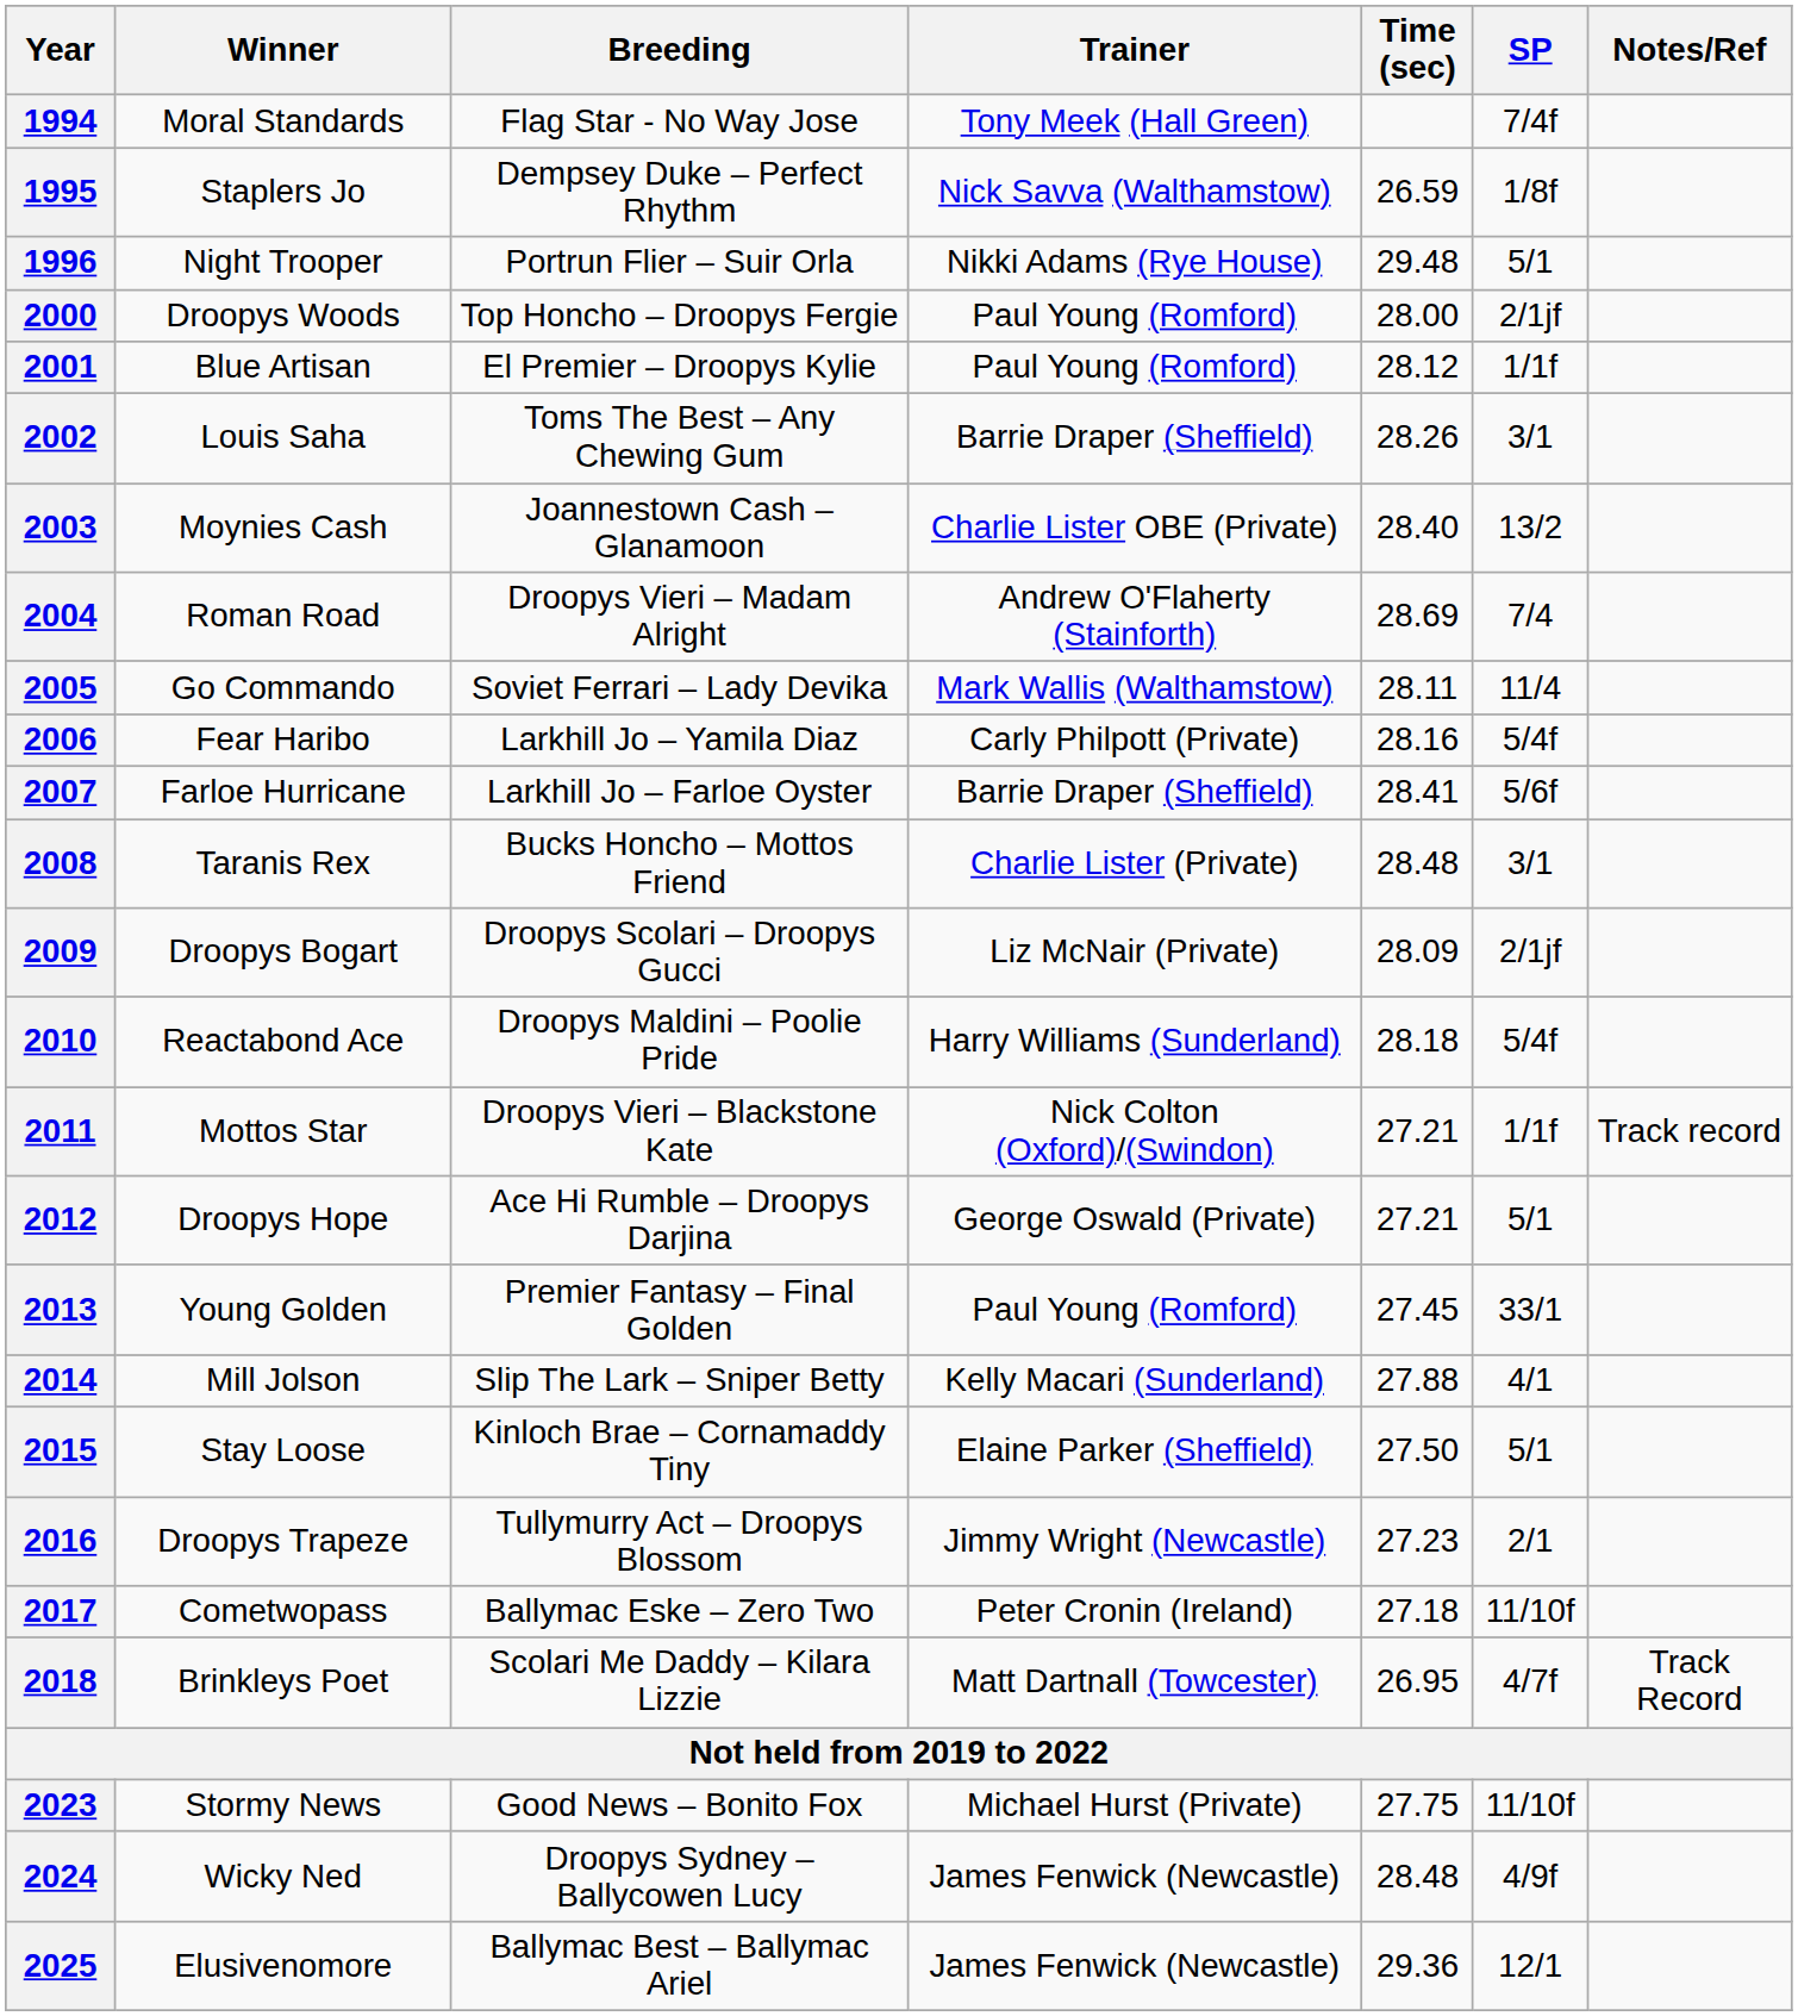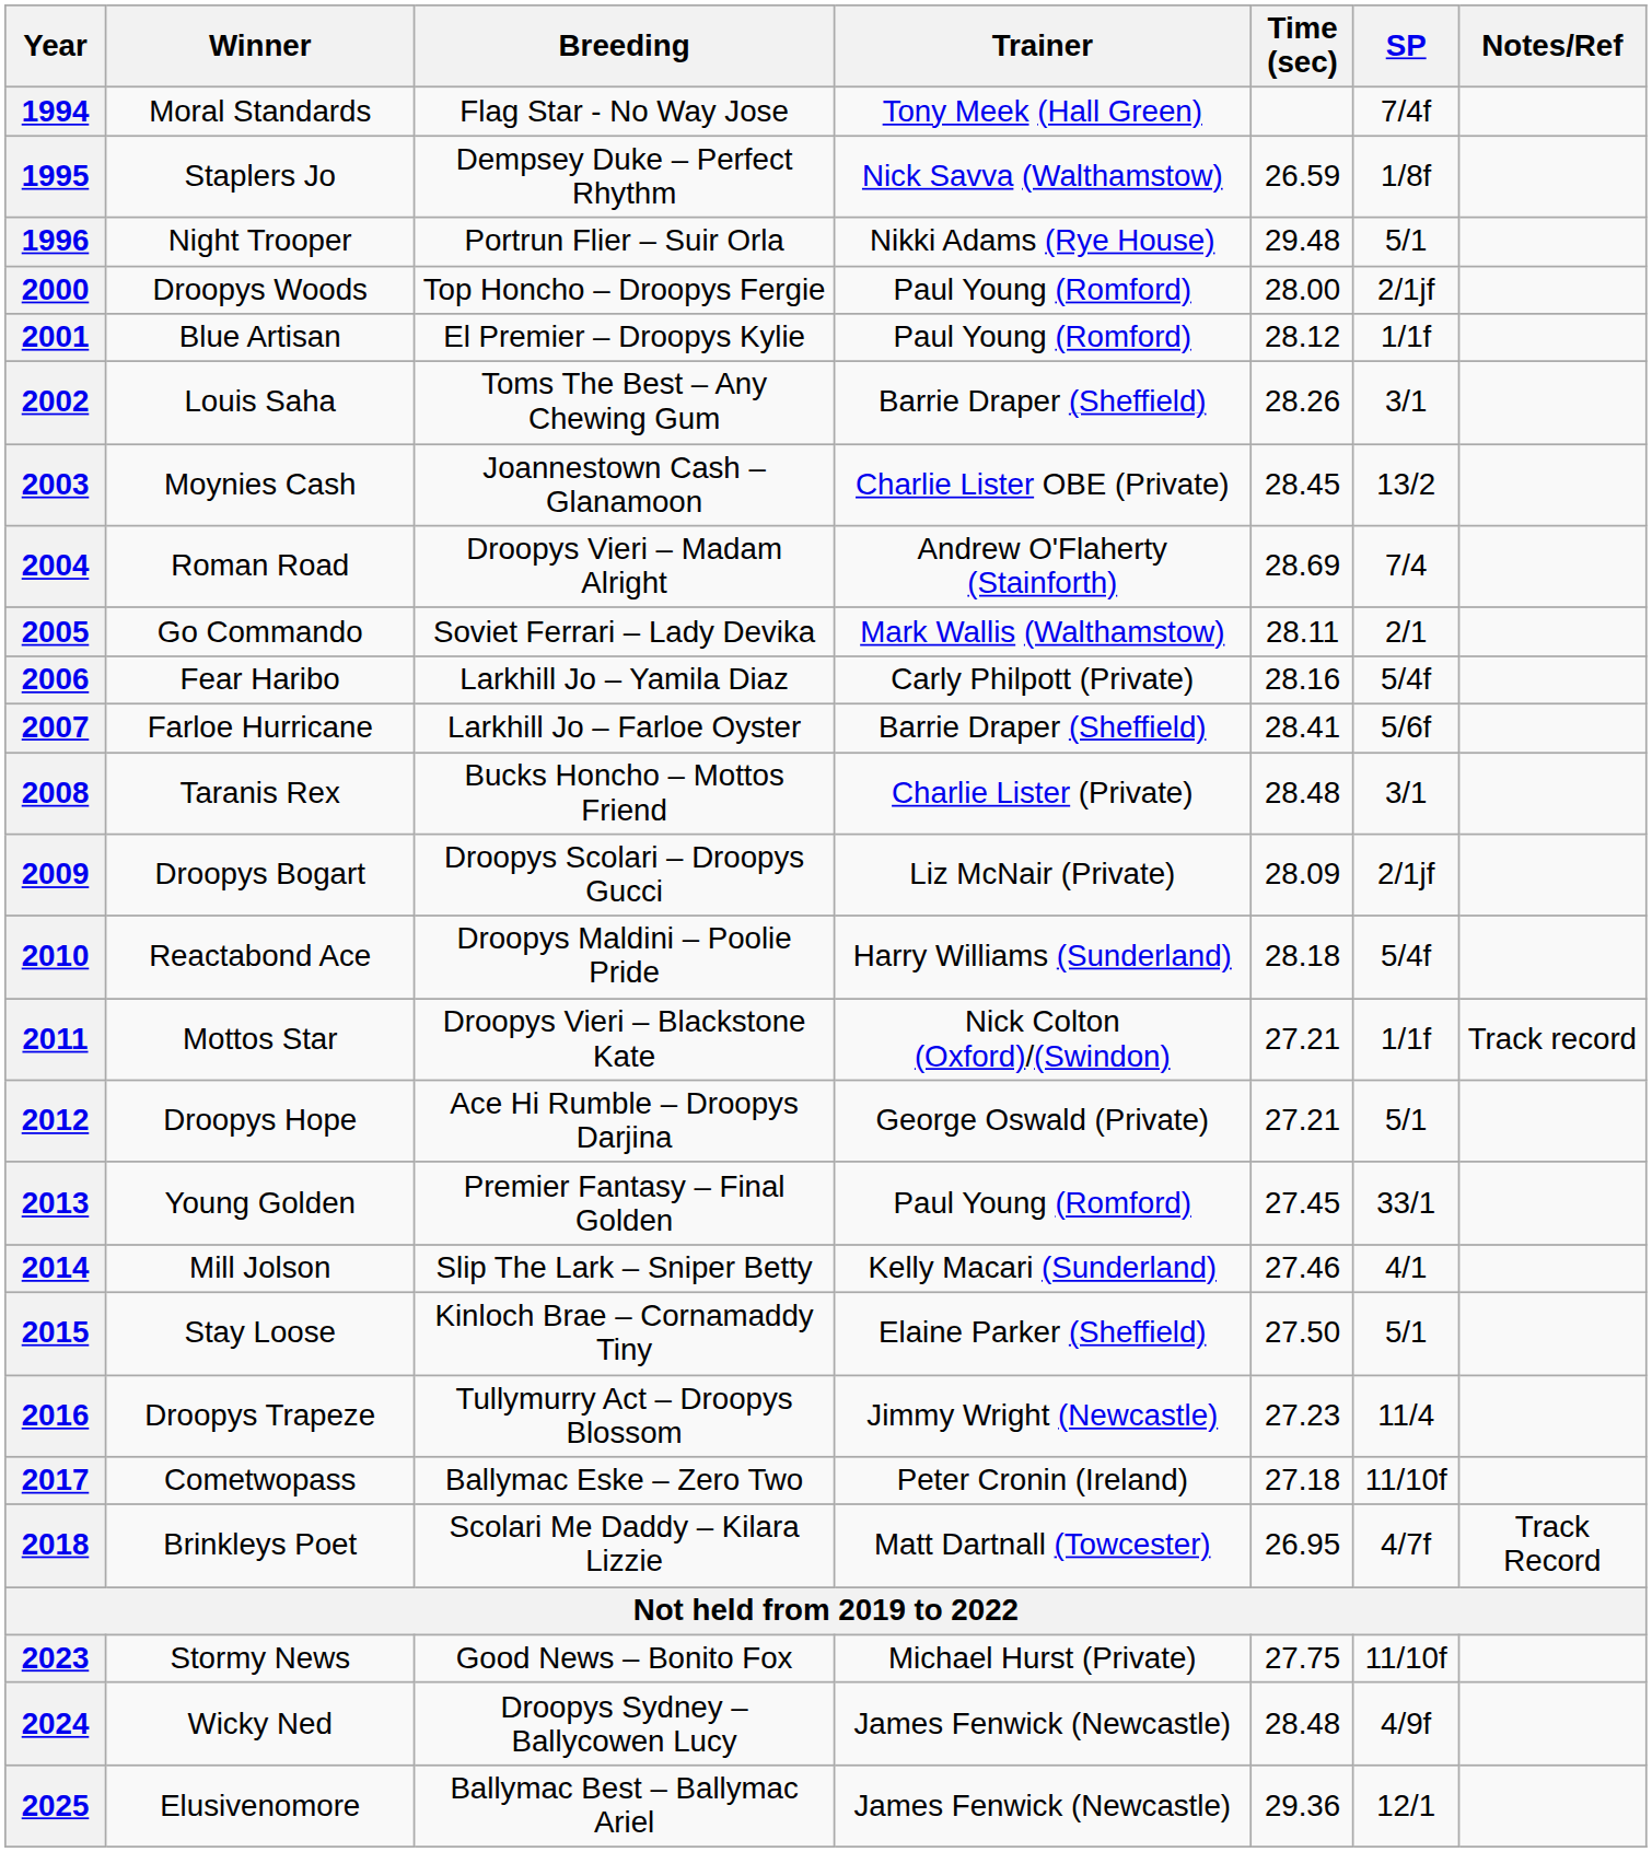 <table class="wikitable" style="text-align:center">
 <tr>
 <th width=50>Year</th>
 <th width=180>Winner</th>
 <th width=270>Breeding</th>
 <th width=250>Trainer</th>
 <th width=50>Time (sec)</th>
 <th width=50><a href='#'>SP</a></th>
 <th width=100>Notes/Ref</th>
 </tr>
 <tr>
 <th><a href='#'>1994</a></th>
 <td>Moral Standards</td>
 <td>Flag Star - No Way Jose</td>
 <td><a href='#'>Tony Meek</a> <a href='#'>(Hall Green)</a></td>
 <td></td>
 <td>7/4f</td>
 <td></td>
 </tr>
 <tr>
 <th><a href='#'>1995</a></th>
 <td>Staplers Jo</td>
 <td>Dempsey Duke – Perfect Rhythm</td>
 <td><a href='#'>Nick Savva</a> <a href='#'>(Walthamstow)</a></td>
 <td>26.59</td>
 <td>1/8f</td>
 <td></td>
 </tr>
 <tr>
 <th><a href='#'>1996</a></th>
 <td>Night Trooper</td>
 <td>Portrun Flier – Suir Orla</td>
 <td>Nikki Adams <a href='#'>(Rye House)</a></td>
 <td>29.48</td>
 <td>5/1</td>
 <td></td>
 </tr>
 <tr>
 <th><a href='#'>2000</a></th>
 <td>Droopys Woods</td>
 <td>Top Honcho – Droopys Fergie</td>
 <td>Paul Young <a href='#'>(Romford)</a></td>
 <td>28.00</td>
 <td>2/1jf</td>
 <td></td>
 </tr>
 <tr>
 <th><a href='#'>2001</a></th>
 <td>Blue Artisan</td>
 <td>El Premier – Droopys Kylie</td>
 <td>Paul Young <a href='#'>(Romford)</a></td>
 <td>28.12</td>
 <td>1/1f</td>
 <td></td>
 </tr>
 <tr>
 <th><a href='#'>2002</a></th>
 <td>Louis Saha</td>
 <td>Toms The Best – Any Chewing Gum</td>
 <td>Barrie Draper <a href='#'>(Sheffield)</a></td>
 <td>28.26</td>
 <td>3/1</td>
 <td></td>
 </tr>
 <tr>
 <th><a href='#'>2003</a></th>
 <td>Moynies Cash</td>
 <td>Joannestown Cash – Glanamoon</td>
 <td><a href='#'>Charlie Lister</a> OBE (Private)</td>
-<td>28.40</td>
+<td>28.45</td>
 <td>13/2</td>
 <td></td>
 </tr>
 <tr>
 <th><a href='#'>2004</a></th>
 <td>Roman Road</td>
 <td>Droopys Vieri – Madam Alright</td>
 <td>Andrew O'Flaherty <a href='#'>(Stainforth)</a></td>
 <td>28.69</td>
 <td>7/4</td>
 <td></td>
 </tr>
 <tr>
 <th><a href='#'>2005</a></th>
 <td>Go Commando</td>
 <td>Soviet Ferrari – Lady Devika</td>
 <td><a href='#'>Mark Wallis</a> <a href='#'>(Walthamstow)</a></td>
 <td>28.11</td>
-<td>11/4</td>
+<td>2/1</td>
 <td></td>
 </tr>
 <tr>
 <th><a href='#'>2006</a></th>
 <td>Fear Haribo</td>
 <td>Larkhill Jo – Yamila Diaz</td>
 <td>Carly Philpott (Private)</td>
 <td>28.16</td>
 <td>5/4f</td>
 <td></td>
 </tr>
 <tr>
 <th><a href='#'>2007</a></th>
 <td>Farloe Hurricane</td>
 <td>Larkhill Jo – Farloe Oyster</td>
 <td>Barrie Draper <a href='#'>(Sheffield)</a></td>
 <td>28.41</td>
 <td>5/6f</td>
 <td></td>
 </tr>
 <tr>
 <th><a href='#'>2008</a></th>
 <td>Taranis Rex</td>
 <td>Bucks Honcho – Mottos Friend</td>
 <td><a href='#'>Charlie Lister</a> (Private)</td>
 <td>28.48</td>
 <td>3/1</td>
 <td></td>
 </tr>
 <tr>
 <th><a href='#'>2009</a></th>
 <td>Droopys Bogart</td>
 <td>Droopys Scolari – Droopys Gucci</td>
 <td>Liz McNair (Private)</td>
 <td>28.09</td>
 <td>2/1jf</td>
 <td></td>
 </tr>
 <tr>
 <th><a href='#'>2010</a></th>
 <td>Reactabond Ace</td>
 <td>Droopys Maldini – Poolie Pride</td>
 <td>Harry Williams <a href='#'>(Sunderland)</a></td>
 <td>28.18</td>
 <td>5/4f</td>
 <td></td>
 </tr>
 <tr>
 <th><a href='#'>2011</a></th>
 <td>Mottos Star</td>
 <td>Droopys Vieri – Blackstone Kate</td>
 <td>Nick Colton <a href='#'>(Oxford)</a>/<a href='#'>(Swindon)</a></td>
 <td>27.21</td>
 <td>1/1f</td>
 <td>Track record</td>
 </tr>
 <tr>
 <th><a href='#'>2012</a></th>
 <td>Droopys Hope</td>
 <td>Ace Hi Rumble – Droopys Darjina</td>
 <td>George Oswald (Private)</td>
 <td>27.21</td>
 <td>5/1</td>
 <td></td>
 </tr>
 <tr>
 <th><a href='#'>2013</a></th>
 <td>Young Golden</td>
 <td>Premier Fantasy – Final Golden</td>
 <td>Paul Young <a href='#'>(Romford)</a></td>
 <td>27.45</td>
 <td>33/1</td>
 <td></td>
 </tr>
 <tr>
 <th><a href='#'>2014</a></th>
 <td>Mill Jolson</td>
 <td>Slip The Lark – Sniper Betty</td>
 <td>Kelly Macari <a href='#'>(Sunderland)</a></td>
-<td>27.88</td>
+<td>27.46</td>
 <td>4/1</td>
 <td></td>
 </tr>
 <tr>
 <th><a href='#'>2015</a></th>
 <td>Stay Loose</td>
 <td>Kinloch Brae – Cornamaddy Tiny</td>
 <td>Elaine Parker <a href='#'>(Sheffield)</a></td>
 <td>27.50</td>
 <td>5/1</td>
 <td></td>
 </tr>
 <tr>
 <th><a href='#'>2016</a></th>
 <td>Droopys Trapeze</td>
 <td>Tullymurry Act – Droopys Blossom</td>
 <td>Jimmy Wright <a href='#'>(Newcastle)</a></td>
 <td>27.23</td>
-<td>2/1</td>
+<td>11/4</td>
 <td></td>
 </tr>
 <tr>
 <th><a href='#'>2017</a></th>
 <td>Cometwopass</td>
 <td>Ballymac Eske – Zero Two</td>
 <td>Peter Cronin (Ireland)</td>
 <td>27.18</td>
 <td>11/10f</td>
 <td></td>
 </tr>
 <tr>
 <th><a href='#'>2018</a></th>
 <td>Brinkleys Poet</td>
 <td>Scolari Me Daddy – Kilara Lizzie</td>
 <td>Matt Dartnall <a href='#'>(Towcester)</a></td>
 <td>26.95</td>
 <td>4/7f</td>
 <td>Track Record </td>
 </tr>
 <tr>
 <th colspan=7>Not held from 2019 to 2022</th>
 </tr>
 <tr>
 <th><a href='#'>2023</a></th>
 <td>Stormy News</td>
 <td>Good News – Bonito Fox</td>
 <td>Michael Hurst (Private)</td>
 <td>27.75</td>
 <td>11/10f</td>
 <td></td>
 </tr>
 <tr>
 <th><a href='#'>2024</a></th>
 <td>Wicky Ned</td>
 <td>Droopys Sydney – Ballycowen Lucy</td>
 <td>James Fenwick (Newcastle)</td>
 <td>28.48</td>
 <td>4/9f</td>
 <td></td>
 </tr>
 <tr>
 <th><a href='#'>2025</a></th>
 <td>Elusivenomore</td>
 <td>Ballymac Best – Ballymac Ariel</td>
 <td>James Fenwick (Newcastle)</td>
 <td>29.36</td>
 <td>12/1</td>
 <td></td>
 </tr>
 </table>
